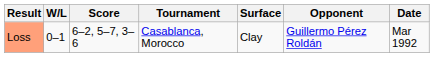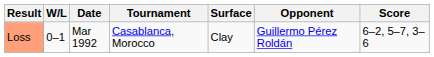 <table class="sortable wikitable">
 <tr>
 <th>Result</th>
 <th style="width:25px">W/L</th>
-<th style="width:110px" class="unsortable">Score</th>
+<th style="width:55px">Date</th>
 <th style="width:150px">Tournament</th>
 <th style="width:50px">Surface</th>
 <th style="width:170px">Opponent</th>
-<th style="width:55px">Date</th>
+<th style="width:110px" class="unsortable">Score</th>
 </tr>
 <tr>
 <td style="background:#ffa07a;">Loss</td>
 <td>0–1</td>
-<td>6–2, 5–7, 3–6</td>
+<td>Mar 1992</td>
 <td><a href='#'>Casablanca</a>, Morocco</td>
 <td>Clay</td>
 <td> <a href='#'>Guillermo Pérez Roldán</a></td>
-<td>Mar 1992</td>
+<td>6–2, 5–7, 3–6</td>
 </tr>
 </table>
